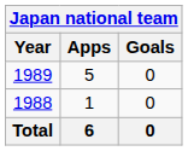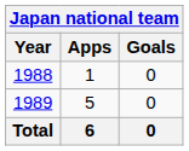 <table class="wikitable" style="text-align:center">
 <tr>
 <th colspan=3><a href='#'>Japan national team</a></th>
 </tr>
 <tr>
 <th>Year</th>
 <th>Apps</th>
 <th>Goals</th>
 </tr>
 <tr>
-<td><a href='#'>1989</a></td>
-<td>5</td>
+<td><a href='#'>1988</a></td>
+<td>1</td>
 <td>0</td>
 </tr>
 <tr>
-<td><a href='#'>1988</a></td>
-<td>1</td>
+<td><a href='#'>1989</a></td>
+<td>5</td>
 <td>0</td>
 </tr>
 <tr>
 <th>Total</th>
 <th>6</th>
 <th>0</th>
 </tr>
 </table>
